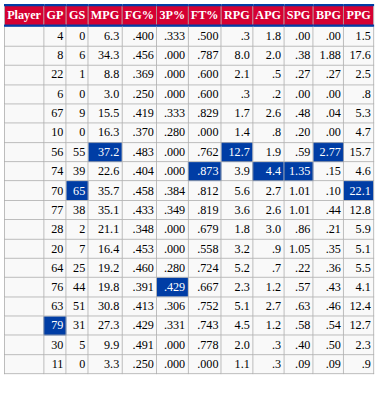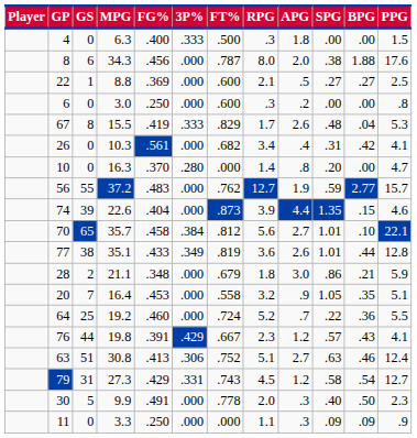 <table class="wikitable sortable" style="text-align:right;">
 <tr>
 <th style="background:#D50032; color:#FFFFFF; border-top:#003DA5 3px solid; border-bottom:#003DA5 3px solid;">Player</th>
 <th style="background:#D50032; color:#FFFFFF; border-top:#003DA5 3px solid; border-bottom:#003DA5 3px solid;">GP</th>
 <th style="background:#D50032; color:#FFFFFF; border-top:#003DA5 3px solid; border-bottom:#003DA5 3px solid;">GS</th>
 <th style="background:#D50032; color:#FFFFFF; border-top:#003DA5 3px solid; border-bottom:#003DA5 3px solid;">MPG</th>
 <th style="background:#D50032; color:#FFFFFF; border-top:#003DA5 3px solid; border-bottom:#003DA5 3px solid;">FG%</th>
 <th style="background:#D50032; color:#FFFFFF; border-top:#003DA5 3px solid; border-bottom:#003DA5 3px solid;">3P%</th>
 <th style="background:#D50032; color:#FFFFFF; border-top:#003DA5 3px solid; border-bottom:#003DA5 3px solid;">FT%</th>
 <th style="background:#D50032; color:#FFFFFF; border-top:#003DA5 3px solid; border-bottom:#003DA5 3px solid;">RPG</th>
 <th style="background:#D50032; color:#FFFFFF; border-top:#003DA5 3px solid; border-bottom:#003DA5 3px solid;">APG</th>
 <th style="background:#D50032; color:#FFFFFF; border-top:#003DA5 3px solid; border-bottom:#003DA5 3px solid;">SPG</th>
 <th style="background:#D50032; color:#FFFFFF; border-top:#003DA5 3px solid; border-bottom:#003DA5 3px solid;">BPG</th>
 <th style="background:#D50032; color:#FFFFFF; border-top:#003DA5 3px solid; border-bottom:#003DA5 3px solid;">PPG</th>
 </tr>
 <tr>
 <td></td>
 <td>4</td>
 <td>0</td>
 <td>6.3</td>
 <td>.400</td>
 <td>.333</td>
 <td>.500</td>
 <td>.3</td>
 <td>1.8</td>
 <td>.00</td>
 <td>.00</td>
 <td>1.5</td>
 </tr>
 <tr>
 <td></td>
 <td>8</td>
 <td>6</td>
 <td>34.3</td>
 <td>.456</td>
 <td>.000</td>
 <td>.787</td>
 <td>8.0</td>
 <td>2.0</td>
 <td>.38</td>
 <td>1.88</td>
 <td>17.6</td>
 </tr>
 <tr>
 <td></td>
 <td>22</td>
 <td>1</td>
 <td>8.8</td>
 <td>.369</td>
 <td>.000</td>
 <td>.600</td>
 <td>2.1</td>
 <td>.5</td>
 <td>.27</td>
 <td>.27</td>
 <td>2.5</td>
 </tr>
 <tr>
 <td></td>
 <td>6</td>
 <td>0</td>
 <td>3.0</td>
 <td>.250</td>
 <td>.000</td>
 <td>.600</td>
 <td>.3</td>
 <td>.2</td>
 <td>.00</td>
 <td>.00</td>
 <td>.8</td>
 </tr>
 <tr>
 <td></td>
 <td>67</td>
-<td>9</td>
+<td>8</td>
 <td>15.5</td>
 <td>.419</td>
 <td>.333</td>
 <td>.829</td>
 <td>1.7</td>
 <td>2.6</td>
 <td>.48</td>
 <td>.04</td>
 <td>5.3</td>
+</tr>
+<tr>
+<td></td>
+<td>26</td>
+<td>0</td>
+<td>10.3</td>
+<td style="background:#003DA5;color:white;">.561</td>
+<td>.000</td>
+<td>.682</td>
+<td>3.4</td>
+<td>.4</td>
+<td>.31</td>
+<td>.42</td>
+<td>4.1</td>
 </tr>
 <tr>
 <td></td>
 <td>10</td>
 <td>0</td>
 <td>16.3</td>
 <td>.370</td>
 <td>.280</td>
 <td>.000</td>
 <td>1.4</td>
 <td>.8</td>
 <td>.20</td>
 <td>.00</td>
 <td>4.7</td>
 </tr>
 <tr>
 <td></td>
 <td>56</td>
 <td>55</td>
 <td style="background:#003DA5;color:white;">37.2</td>
 <td>.483</td>
 <td>.000</td>
 <td>.762</td>
 <td style="background:#003DA5;color:white;">12.7</td>
 <td>1.9</td>
 <td>.59</td>
 <td style="background:#003DA5;color:white;">2.77</td>
 <td>15.7</td>
 </tr>
 <tr>
 <td></td>
 <td>74</td>
 <td>39</td>
 <td>22.6</td>
 <td>.404</td>
 <td>.000</td>
 <td style="background:#003DA5;color:white;">.873</td>
 <td>3.9</td>
 <td style="background:#003DA5;color:white;">4.4</td>
 <td style="background:#003DA5;color:white;">1.35</td>
 <td>.15</td>
 <td>4.6</td>
 </tr>
 <tr>
 <td></td>
 <td>70</td>
 <td style="background:#003DA5;color:white;">65</td>
 <td>35.7</td>
 <td>.458</td>
 <td>.384</td>
 <td>.812</td>
 <td>5.6</td>
 <td>2.7</td>
 <td>1.01</td>
 <td>.10</td>
 <td style="background:#003DA5;color:white;">22.1</td>
 </tr>
 <tr>
 <td></td>
 <td>77</td>
 <td>38</td>
 <td>35.1</td>
 <td>.433</td>
 <td>.349</td>
 <td>.819</td>
 <td>3.6</td>
 <td>2.6</td>
 <td>1.01</td>
 <td>.44</td>
 <td>12.8</td>
 </tr>
 <tr>
 <td></td>
 <td>28</td>
 <td>2</td>
 <td>21.1</td>
 <td>.348</td>
 <td>.000</td>
 <td>.679</td>
 <td>1.8</td>
 <td>3.0</td>
 <td>.86</td>
 <td>.21</td>
 <td>5.9</td>
 </tr>
 <tr>
 <td></td>
 <td>20</td>
 <td>7</td>
 <td>16.4</td>
 <td>.453</td>
 <td>.000</td>
 <td>.558</td>
 <td>3.2</td>
 <td>.9</td>
 <td>1.05</td>
 <td>.35</td>
 <td>5.1</td>
 </tr>
 <tr>
 <td></td>
 <td>64</td>
 <td>25</td>
 <td>19.2</td>
 <td>.460</td>
-<td>.280</td>
+<td>.000</td>
 <td>.724</td>
 <td>5.2</td>
 <td>.7</td>
 <td>.22</td>
 <td>.36</td>
 <td>5.5</td>
 </tr>
 <tr>
 <td></td>
 <td>76</td>
 <td>44</td>
 <td>19.8</td>
 <td>.391</td>
 <td style="background:#003DA5;color:white;">.429</td>
 <td>.667</td>
 <td>2.3</td>
 <td>1.2</td>
 <td>.57</td>
 <td>.43</td>
 <td>4.1</td>
 </tr>
 <tr>
 <td></td>
 <td>63</td>
 <td>51</td>
 <td>30.8</td>
 <td>.413</td>
 <td>.306</td>
 <td>.752</td>
 <td>5.1</td>
 <td>2.7</td>
 <td>.63</td>
 <td>.46</td>
 <td>12.4</td>
 </tr>
 <tr>
 <td></td>
 <td style="background:#003DA5;color:white;">79</td>
 <td>31</td>
 <td>27.3</td>
 <td>.429</td>
 <td>.331</td>
 <td>.743</td>
 <td>4.5</td>
 <td>1.2</td>
 <td>.58</td>
 <td>.54</td>
 <td>12.7</td>
 </tr>
 <tr>
 <td></td>
 <td>30</td>
 <td>5</td>
 <td>9.9</td>
 <td>.491</td>
 <td>.000</td>
 <td>.778</td>
 <td>2.0</td>
 <td>.3</td>
 <td>.40</td>
 <td>.50</td>
 <td>2.3</td>
 </tr>
 <tr>
 <td></td>
 <td>11</td>
 <td>0</td>
 <td>3.3</td>
 <td>.250</td>
 <td>.000</td>
 <td>.000</td>
 <td>1.1</td>
 <td>.3</td>
 <td>.09</td>
 <td>.09</td>
 <td>.9</td>
 </tr>
 </table>
